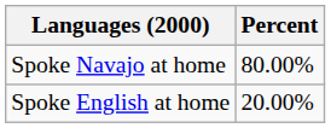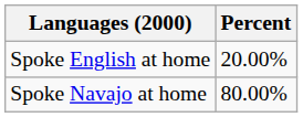 <table class="wikitable sortable collapsible" style="font-size: 90%;">
 <tr>
 <th>Languages (2000) </th>
 <th>Percent</th>
 </tr>
 <tr>
+<td>Spoke <a href='#'>English</a> at home</td>
+<td>20.00%</td>
+</tr>
+<tr>
 <td>Spoke <a href='#'>Navajo</a> at home</td>
 <td>80.00%</td>
 </tr>
-<tr>
-<td>Spoke <a href='#'>English</a> at home</td>
-<td>20.00%</td>
-</tr>
 </table>
